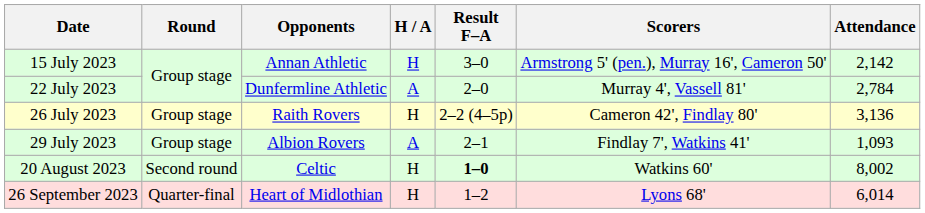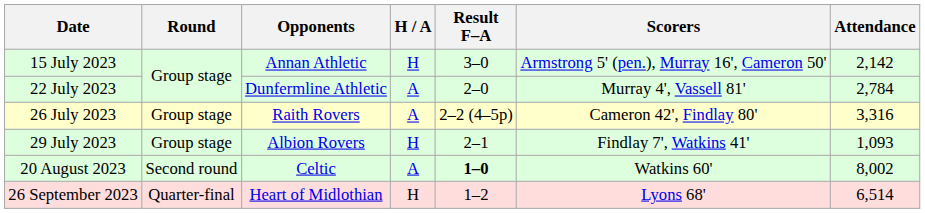 <table class="wikitable" style="text-align:center">
 <tr>
 <th>Date</th>
 <th>Round</th>
 <th>Opponents</th>
 <th>H / A</th>
 <th>Result<br>F–A</th>
 <th>Scorers</th>
 <th>Attendance</th>
 </tr>
 <tr bgcolor=#ddffdd>
 <td>15 July 2023</td>
 <td rowspan=2>Group stage</td>
 <td><a href='#'>Annan Athletic</a></td>
 <td><a href='#'>H</a></td>
 <td>3–0</td>
 <td><a href='#'>Armstrong</a> 5' (<a href='#'>pen.</a>), <a href='#'>Murray</a> 16', <a href='#'>Cameron</a> 50'</td>
 <td>2,142</td>
 </tr>
 <tr bgcolor=#ddffdd>
 <td>22 July 2023</td>
 <td><a href='#'>Dunfermline Athletic</a></td>
 <td><a href='#'>A</a></td>
 <td>2–0</td>
 <td>Murray 4', <a href='#'>Vassell</a> 81'</td>
 <td>2,784</td>
 </tr>
 <tr bgcolor=#ffffcc>
 <td>26 July 2023</td>
 <td>Group stage</td>
 <td><a href='#'>Raith Rovers</a></td>
-<td>H</td>
+<td><a href='#'>A</a></td>
 <td>2–2 (4–5p)</td>
 <td>Cameron 42', <a href='#'>Findlay</a> 80'</td>
-<td>3,136</td>
+<td>3,316</td>
 </tr>
 <tr bgcolor=#ddffdd>
 <td>29 July 2023</td>
 <td>Group stage</td>
 <td><a href='#'>Albion Rovers</a></td>
-<td><a href='#'>A</a></td>
+<td><a href='#'>H</a></td>
 <td>2–1</td>
 <td>Findlay 7', <a href='#'>Watkins</a> 41'</td>
 <td>1,093</td>
 </tr>
 <tr bgcolor=#ddffdd>
 <td>20 August 2023</td>
 <td>Second round</td>
 <td><a href='#'>Celtic</a></td>
-<td>H</td>
+<td><a href='#'>A</a></td>
 <td><strong>1–0</strong></td>
 <td>Watkins 60'</td>
 <td>8,002</td>
 </tr>
 <tr bgcolor=#ffdddd>
 <td>26 September 2023</td>
 <td>Quarter-final</td>
 <td><a href='#'>Heart of Midlothian</a></td>
 <td>H</td>
 <td>1–2</td>
 <td><a href='#'>Lyons</a> 68'</td>
-<td>6,014</td>
+<td>6,514</td>
 </tr>
 </table>
